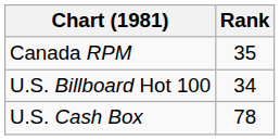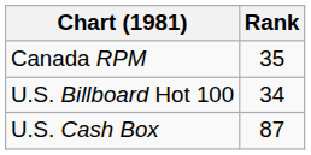 <table class="wikitable">
 <tr>
 <th align="left">Chart (1981)</th>
 <th style="text-align:center;">Rank</th>
 </tr>
 <tr>
 <td>Canada <em>RPM</em></td>
 <td style="text-align:center;">35</td>
 </tr>
 <tr>
 <td>U.S. <em>Billboard</em> Hot 100</td>
 <td style="text-align:center;">34</td>
 </tr>
 <tr>
 <td>U.S. <em>Cash Box</em></td>
-<td style="text-align:center;">78</td>
+<td style="text-align:center;">87</td>
 </tr>
 </table>
